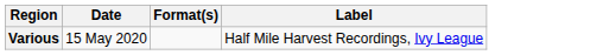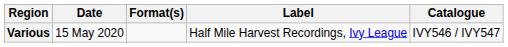 <table class="wikitable plainrowheaders">
 <tr>
 <th scope="col">Region</th>
 <th scope="col">Date</th>
 <th scope="col">Format(s)</th>
 <th scope="col">Label</th>
+<th scope="col">Catalogue</th>
 </tr>
 <tr>
 <th scope="row">Various</th>
 <td>15 May 2020</td>
 <td></td>
 <td>Half Mile Harvest Recordings, <a href='#'>Ivy League</a></td>
+<td>IVY546 / IVY547</td>
 </tr>
 </table>
